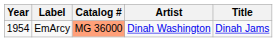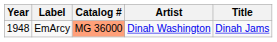 <table class="wikitable sortable">
 <tr>
 <th>Year</th>
 <th>Label</th>
 <th>Catalog #</th>
 <th>Artist</th>
 <th>Title</th>
 </tr>
 <tr>
-<td>1954</td>
+<td>1948</td>
 <td>EmArcy</td>
 <td style="background: lightsalmon;">MG 36000</td>
 <td><a href='#'>Dinah Washington</a></td>
 <td><a href='#'>Dinah Jams</a></td>
 </tr>
 </table>
